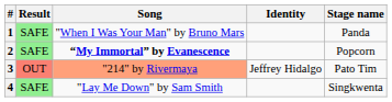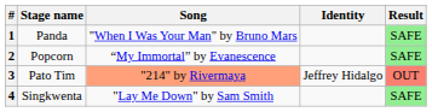 <table class="wikitable" style="text-align: center;">
 <tr>
 <th>#</th>
-<th>Result</th>
+<th>Stage name</th>
 <th>Song</th>
 <th>Identity</th>
-<th>Stage name</th>
+<th>Result</th>
 </tr>
 <tr>
 <th>1</th>
-<td style="background:lightgreen;">SAFE</td>
+<td>Panda</td>
 <td>"<a href='#'>When I Was Your Man</a>" by <a href='#'>Bruno Mars</a></td>
 <td></td>
-<td>Panda</td>
+<td style="background:lightgreen;">SAFE</td>
 </tr>
 <tr>
 <th>2</th>
+<td>Popcorn</td>
+<td>“<a href='#'>My Immortal</a>” by <a href='#'>Evanescence</a></td>
+<td></td>
 <td style="background:lightgreen;">SAFE</td>
-<td><strong>“<a href='#'>My Immortal</a>” by <a href='#'>Evanescence</a></strong></td>
-<td></td>
-<td>Popcorn</td>
 </tr>
 <tr>
 <th>3</th>
-<td style="background:salmon;">OUT</td>
+<td>Pato Tim</td>
 <td style="background: lightsalmon;">"214" by <a href='#'>Rivermaya</a></td>
 <td>Jeffrey Hidalgo</td>
-<td>Pato Tim</td>
+<td style="background:salmon;">OUT</td>
 </tr>
 <tr>
 <th>4</th>
-<td style="background:lightgreen;">SAFE</td>
+<td>Singkwenta</td>
 <td>"<a href='#'>Lay Me Down</a>" by <a href='#'>Sam Smith</a></td>
 <td></td>
-<td>Singkwenta</td>
+<td style="background:lightgreen;">SAFE</td>
 </tr>
 </table>
